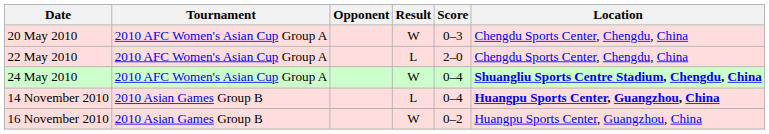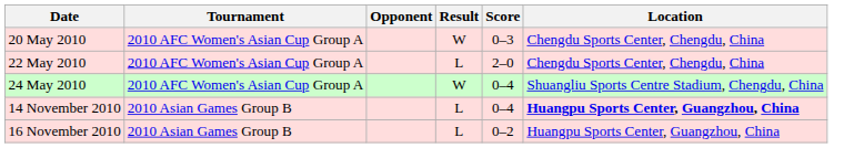 <table class="wikitable">
 <tr>
 <th>Date</th>
 <th>Tournament</th>
 <th>Opponent</th>
 <th>Result</th>
 <th>Score</th>
 <th>Location</th>
 </tr>
 <tr style="background:#fdd;">
 <td>20 May 2010</td>
 <td><a href='#'>2010 AFC Women's Asian Cup</a> Group A</td>
 <td></td>
 <td style="text-align:center">W</td>
 <td style="text-align:center">0–3</td>
 <td> <a href='#'>Chengdu Sports Center</a>, <a href='#'>Chengdu</a>, <a href='#'>China</a></td>
 </tr>
 <tr style="background:#fdd;">
 <td>22 May 2010</td>
 <td><a href='#'>2010 AFC Women's Asian Cup</a> Group A</td>
 <td></td>
 <td style="text-align:center">L</td>
 <td style="text-align:center">2–0</td>
 <td> <a href='#'>Chengdu Sports Center</a>, <a href='#'>Chengdu</a>, <a href='#'>China</a></td>
 </tr>
 <tr style="background:#cfc;">
 <td>24 May 2010</td>
 <td><a href='#'>2010 AFC Women's Asian Cup</a> Group A</td>
 <td></td>
 <td style="text-align:center">W</td>
 <td style="text-align:center">0–4</td>
-<td><strong> <a href='#'>Shuangliu Sports Centre Stadium</a>, <a href='#'>Chengdu</a>, <a href='#'>China</a></strong></td>
+<td> <a href='#'>Shuangliu Sports Centre Stadium</a>, <a href='#'>Chengdu</a>, <a href='#'>China</a></td>
 </tr>
 <tr style="background:#fdd;">
 <td>14 November 2010</td>
 <td><a href='#'>2010 Asian Games</a> Group B</td>
 <td></td>
 <td style="text-align:center">L</td>
 <td style="text-align:center">0–4</td>
 <td><strong> <a href='#'>Huangpu Sports Center</a>, <a href='#'>Guangzhou</a>, <a href='#'>China</a></strong></td>
 </tr>
 <tr style="background:#fdd;">
 <td>16 November 2010</td>
 <td><a href='#'>2010 Asian Games</a> Group B</td>
 <td></td>
-<td style="text-align:center">W</td>
+<td style="text-align:center">L</td>
 <td style="text-align:center">0–2</td>
 <td> <a href='#'>Huangpu Sports Center</a>, <a href='#'>Guangzhou</a>, <a href='#'>China</a></td>
 </tr>
 </table>
